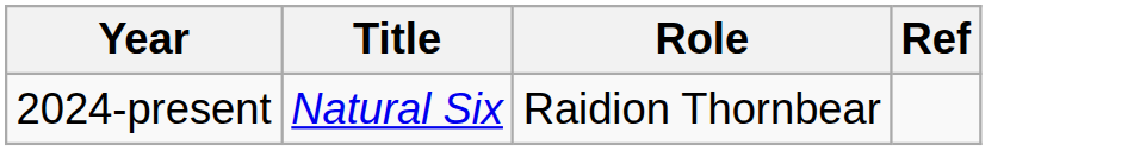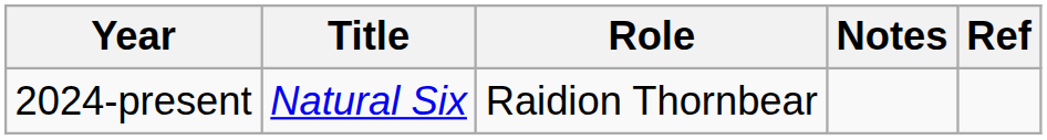 <table class="wikitable sortable">
 <tr>
 <th>Year</th>
 <th>Title</th>
 <th>Role</th>
+<th>Notes</th>
 <th>Ref</th>
 </tr>
 <tr>
 <td>2024-present</td>
 <td><em><a href='#'>Natural Six</a></em></td>
 <td>Raidion Thornbear</td>
 <td></td>
+<td></td>
 </tr>
 </table>
